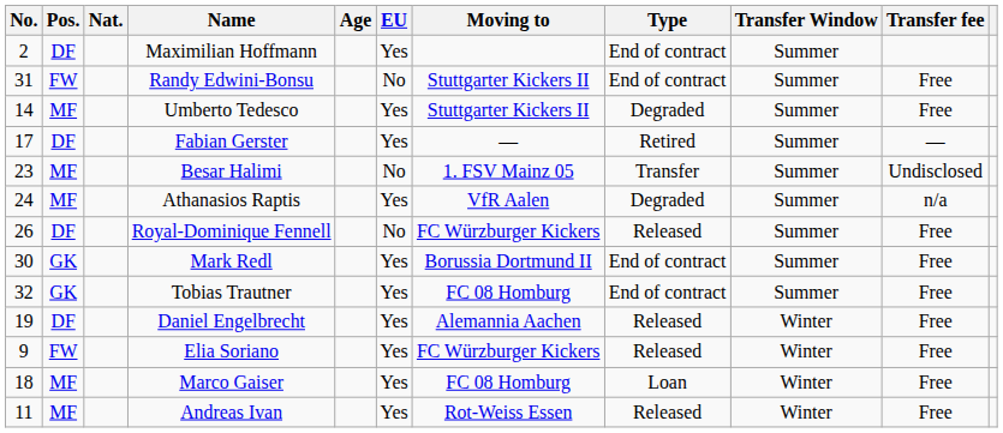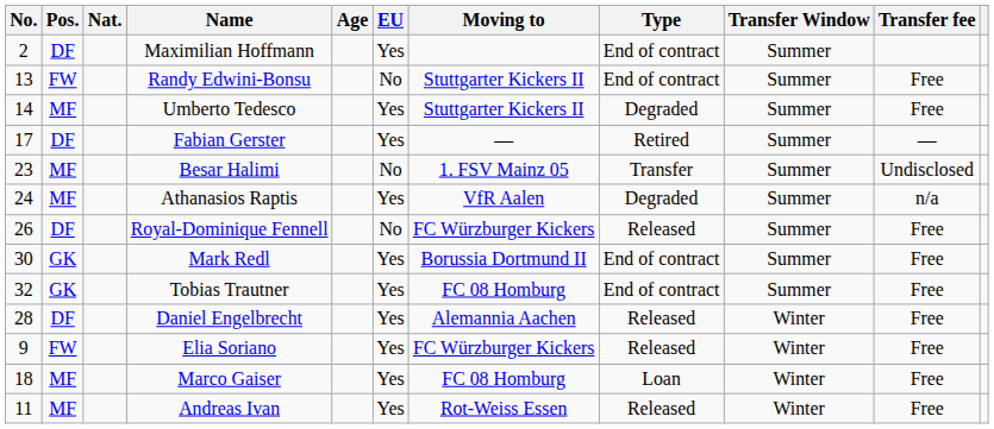 <table class="wikitable" Style="text-align: center;font-size:100%">
 <tr>
 <th>No.</th>
 <th>Pos.</th>
 <th>Nat.</th>
 <th>Name</th>
 <th>Age</th>
 <th><a href='#'>EU</a></th>
 <th>Moving to</th>
 <th>Type</th>
 <th>Transfer Window</th>
 <th>Transfer fee</th>
 <th></th>
 </tr>
 <tr>
 <td>2</td>
 <td><a href='#'>DF</a></td>
 <td></td>
 <td>Maximilian Hoffmann</td>
 <td></td>
 <td>Yes</td>
 <td></td>
 <td>End of contract</td>
 <td>Summer</td>
 <td></td>
 <td></td>
 </tr>
 <tr>
-<td>31</td>
+<td>13</td>
 <td><a href='#'>FW</a></td>
 <td></td>
 <td><a href='#'>Randy Edwini-Bonsu</a></td>
 <td></td>
 <td>No</td>
 <td> <a href='#'>Stuttgarter Kickers II</a></td>
 <td>End of contract</td>
 <td>Summer</td>
 <td>Free</td>
 <td></td>
 </tr>
 <tr>
 <td>14</td>
 <td><a href='#'>MF</a></td>
 <td></td>
 <td>Umberto Tedesco</td>
 <td></td>
 <td>Yes</td>
 <td> <a href='#'>Stuttgarter Kickers II</a></td>
 <td>Degraded</td>
 <td>Summer</td>
 <td>Free</td>
 <td></td>
 </tr>
 <tr>
 <td>17</td>
 <td><a href='#'>DF</a></td>
 <td></td>
 <td><a href='#'>Fabian Gerster</a></td>
 <td></td>
 <td>Yes</td>
 <td>—</td>
 <td>Retired</td>
 <td>Summer</td>
 <td>—</td>
 <td></td>
 </tr>
 <tr>
 <td>23</td>
 <td><a href='#'>MF</a></td>
 <td></td>
 <td><a href='#'>Besar Halimi</a></td>
 <td></td>
 <td>No</td>
 <td> <a href='#'>1. FSV Mainz 05</a></td>
 <td>Transfer</td>
 <td>Summer</td>
 <td>Undisclosed</td>
 <td></td>
 </tr>
 <tr>
 <td>24</td>
 <td><a href='#'>MF</a></td>
 <td></td>
 <td>Athanasios Raptis</td>
 <td></td>
 <td>Yes</td>
 <td> <a href='#'>VfR Aalen</a></td>
 <td>Degraded</td>
 <td>Summer</td>
 <td>n/a</td>
 <td></td>
 </tr>
 <tr>
 <td>26</td>
 <td><a href='#'>DF</a></td>
 <td></td>
 <td><a href='#'>Royal-Dominique Fennell</a></td>
 <td></td>
 <td>No</td>
 <td> <a href='#'>FC Würzburger Kickers</a></td>
 <td>Released</td>
 <td>Summer</td>
 <td>Free</td>
 <td></td>
 </tr>
 <tr>
 <td>30</td>
 <td><a href='#'>GK</a></td>
 <td></td>
 <td><a href='#'>Mark Redl</a></td>
 <td></td>
 <td>Yes</td>
 <td> <a href='#'>Borussia Dortmund II</a></td>
 <td>End of contract</td>
 <td>Summer</td>
 <td>Free</td>
 <td></td>
 </tr>
 <tr>
 <td>32</td>
 <td><a href='#'>GK</a></td>
 <td></td>
 <td>Tobias Trautner</td>
 <td></td>
 <td>Yes</td>
 <td> <a href='#'>FC 08 Homburg</a></td>
 <td>End of contract</td>
 <td>Summer</td>
 <td>Free</td>
 <td></td>
 </tr>
 <tr>
-<td>19</td>
+<td>28</td>
 <td><a href='#'>DF</a></td>
 <td></td>
 <td><a href='#'>Daniel Engelbrecht</a></td>
 <td></td>
 <td>Yes</td>
 <td> <a href='#'>Alemannia Aachen</a></td>
 <td>Released</td>
 <td>Winter</td>
 <td>Free</td>
 <td></td>
 </tr>
 <tr>
 <td>9</td>
 <td><a href='#'>FW</a></td>
 <td></td>
 <td><a href='#'>Elia Soriano</a></td>
 <td></td>
 <td>Yes</td>
 <td> <a href='#'>FC Würzburger Kickers</a></td>
 <td>Released</td>
 <td>Winter</td>
 <td>Free</td>
 <td></td>
 </tr>
 <tr>
 <td>18</td>
 <td><a href='#'>MF</a></td>
 <td></td>
 <td><a href='#'>Marco Gaiser</a></td>
 <td></td>
 <td>Yes</td>
 <td> <a href='#'>FC 08 Homburg</a></td>
 <td>Loan</td>
 <td>Winter</td>
 <td>Free</td>
 <td></td>
 </tr>
 <tr>
 <td>11</td>
 <td><a href='#'>MF</a></td>
 <td></td>
 <td><a href='#'>Andreas Ivan</a></td>
 <td></td>
 <td>Yes</td>
 <td> <a href='#'>Rot-Weiss Essen</a></td>
 <td>Released</td>
 <td>Winter</td>
 <td>Free</td>
 <td></td>
 </tr>
 </table>
